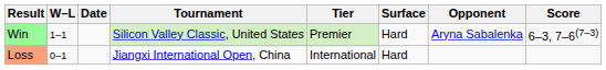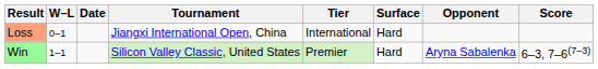 <table class="sortable wikitable">
 <tr>
 <th>Result</th>
 <th class="unsortable">W–L</th>
 <th>Date</th>
 <th>Tournament</th>
 <th>Tier</th>
 <th>Surface</th>
 <th>Opponent</th>
 <th class="unsortable">Score</th>
 </tr>
 <tr>
+<td style="background:#ffa07a;">Loss</td>
+<td><small>0–1</small></td>
+<td><a href='#'></a></td>
+<td><a href='#'>Jiangxi International Open</a>, China</td>
+<td>International</td>
+<td>Hard</td>
+<td></td>
+<td></td>
+</tr>
+<tr>
 <td style="background:#98fb98;">Win</td>
 <td><small>1–1</small></td>
 <td><a href='#'></a></td>
 <td style="background:#d4f1c5;"><a href='#'>Silicon Valley Classic</a>, United States</td>
 <td style="background:#d4f1c5;">Premier</td>
 <td>Hard</td>
 <td> <a href='#'>Aryna Sabalenka</a></td>
 <td>6–3, 7–6<sup>(7–3)</sup></td>
 </tr>
-<tr>
-<td style="background:#ffa07a;">Loss</td>
-<td><small>0–1</small></td>
-<td><a href='#'></a></td>
-<td><a href='#'>Jiangxi International Open</a>, China</td>
-<td>International</td>
-<td>Hard</td>
-<td></td>
-<td></td>
-</tr>
 </table>
